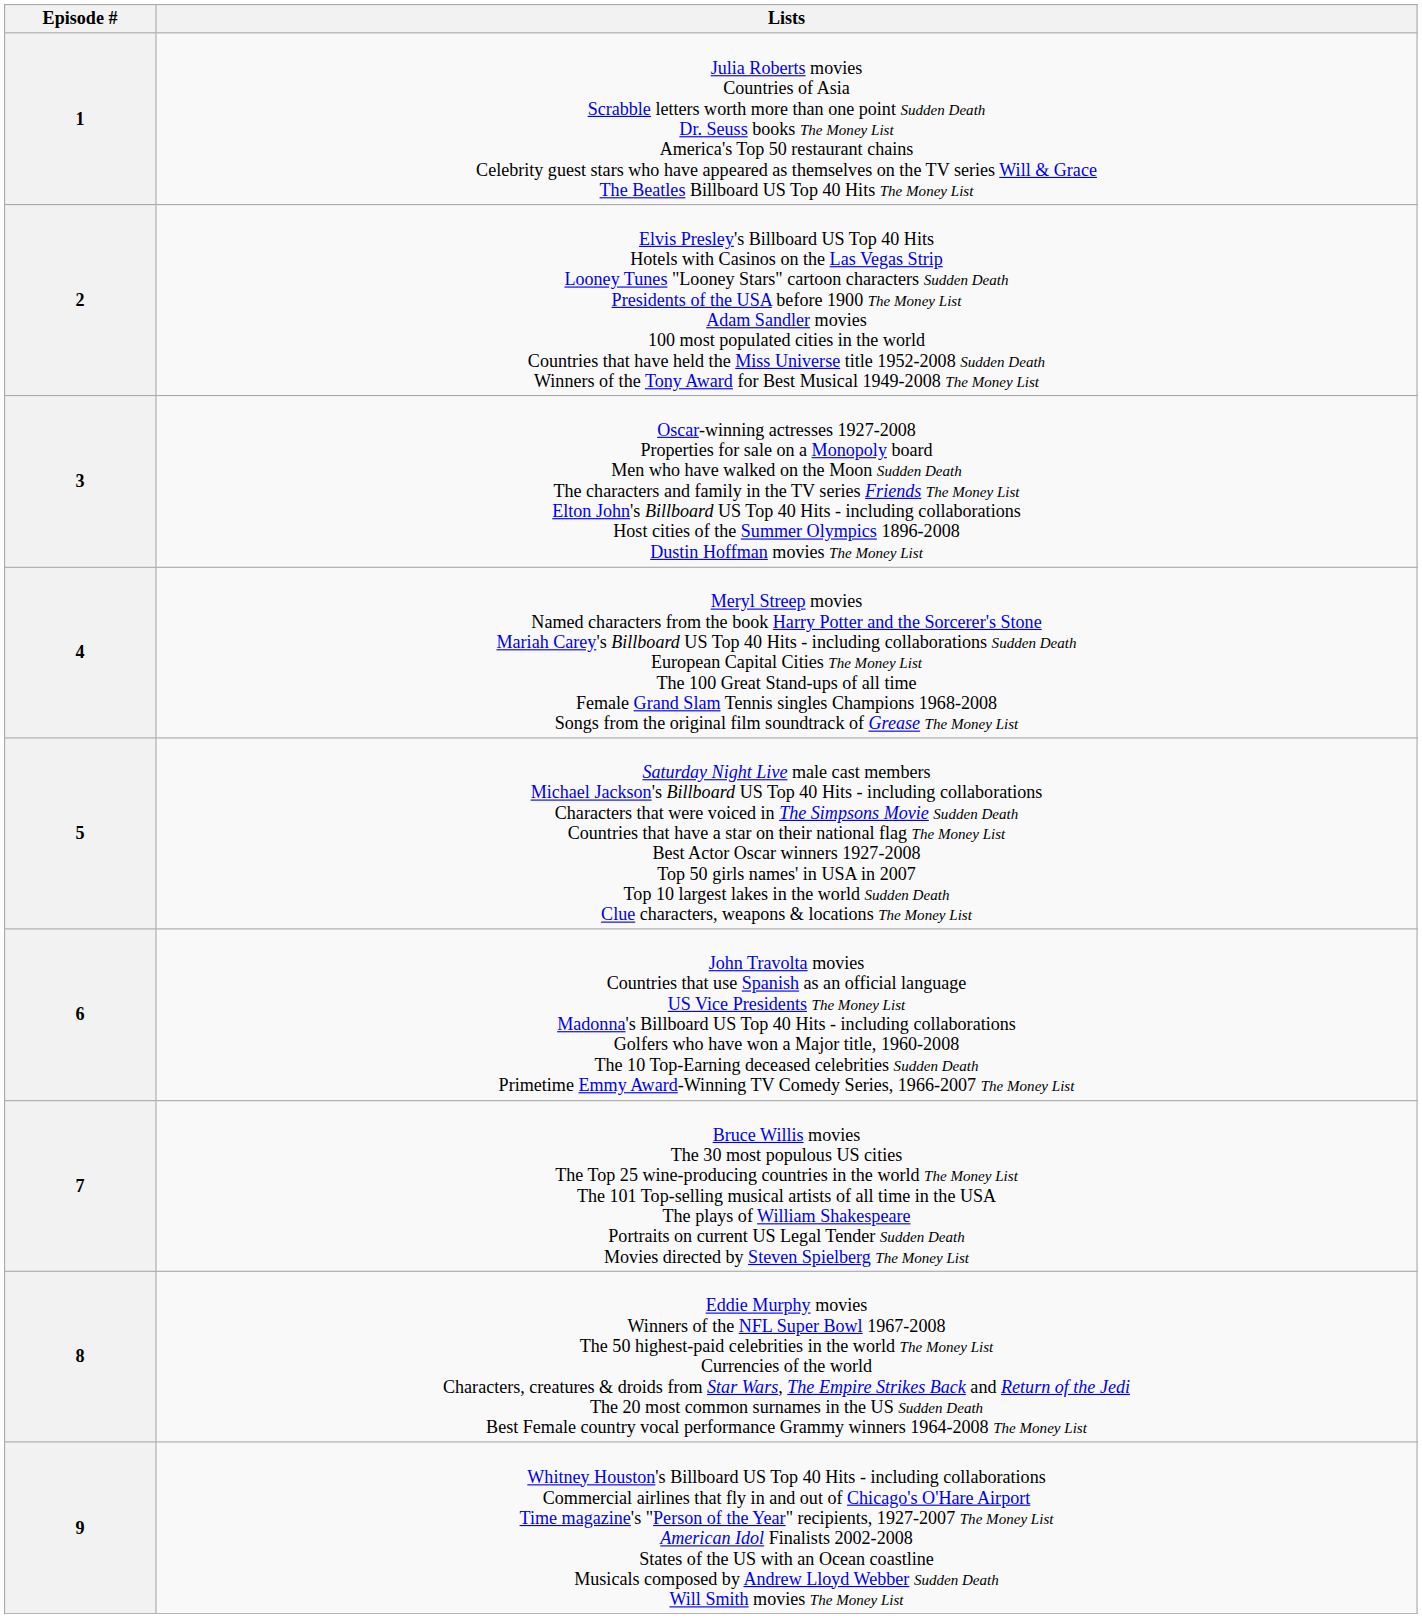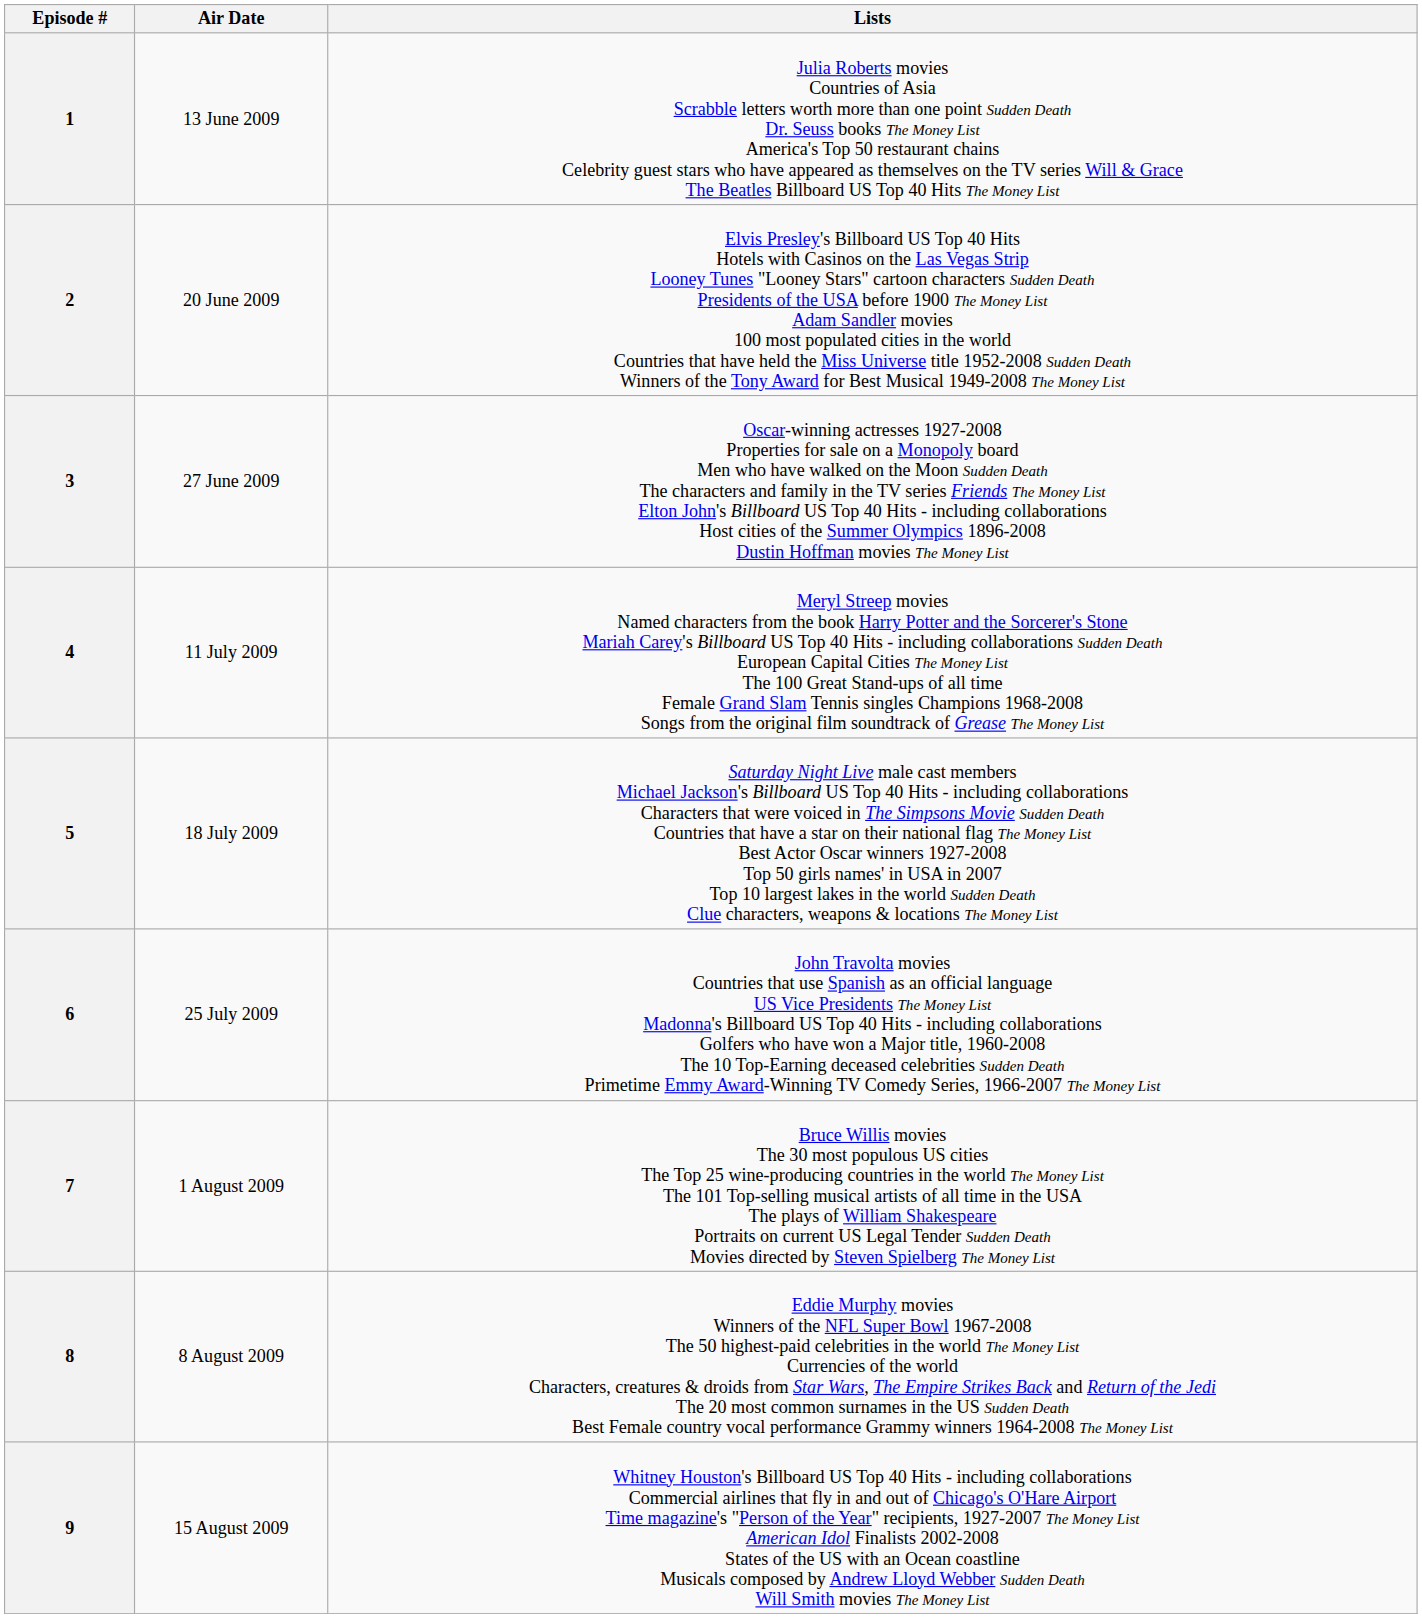 <table class="wikitable" style="text-align: center" width="99%">
 <tr>
 <th>Episode #</th>
+<th>Air Date</th>
 <th>Lists</th>
 </tr>
 <tr>
 <th>1</th>
+<td>13 June 2009</td>
 <td><br><a href='#'>Julia Roberts</a> movies<br>Countries of Asia<br><a href='#'>Scrabble</a> letters worth more than one point <small><em>Sudden Death</em></small><br><a href='#'>Dr. Seuss</a> books <small><em>The Money List</em></small><br>America's Top 50 restaurant chains<br>Celebrity guest stars who have appeared as themselves on the TV series <a href='#'>Will & Grace</a><br><a href='#'>The Beatles</a> Billboard US Top 40 Hits <small><em>The Money List</em></small></td>
 </tr>
 <tr>
 <th>2</th>
+<td>20 June 2009</td>
 <td><br><a href='#'>Elvis Presley</a>'s Billboard US Top 40 Hits<br>Hotels with Casinos on the <a href='#'>Las Vegas Strip</a><br><a href='#'>Looney Tunes</a> "Looney Stars" cartoon characters <small><em>Sudden Death</em></small><br><a href='#'>Presidents of the USA</a> before 1900 <small><em>The Money List</em></small><br><a href='#'>Adam Sandler</a> movies<br>100 most populated cities in the world<br>Countries that have held the <a href='#'>Miss Universe</a> title 1952-2008 <small><em>Sudden Death</em></small><br>Winners of the <a href='#'>Tony Award</a> for Best Musical 1949-2008 <small><em>The Money List</em></small></td>
 </tr>
 <tr>
 <th>3</th>
+<td>27 June 2009</td>
 <td><br><a href='#'>Oscar</a>-winning actresses 1927-2008<br>Properties for sale on a <a href='#'>Monopoly</a> board<br>Men who have walked on the Moon <small><em>Sudden Death</em></small><br>The characters and family in the TV series <em><a href='#'>Friends</a></em> <small><em>The Money List</em></small><br><a href='#'>Elton John</a>'s <em>Billboard</em> US Top 40 Hits - including collaborations<br>Host cities of the <a href='#'>Summer Olympics</a> 1896-2008<br><a href='#'>Dustin Hoffman</a> movies <small><em>The Money List</em></small></td>
 </tr>
 <tr>
 <th>4</th>
+<td>11 July 2009</td>
 <td><br><a href='#'>Meryl Streep</a> movies<br>Named characters from the book <a href='#'>Harry Potter and the Sorcerer's Stone</a><br><a href='#'>Mariah Carey</a>'s <em>Billboard</em> US Top 40 Hits - including collaborations <small><em>Sudden Death</em></small><br>European Capital Cities <small><em>The Money List</em></small><br>The 100 Great Stand-ups of all time<br>Female <a href='#'>Grand Slam</a> Tennis singles Champions 1968-2008<br>Songs from the original film soundtrack of <em><a href='#'>Grease</a></em> <small><em>The Money List</em></small></td>
 </tr>
 <tr>
 <th>5</th>
+<td>18 July 2009</td>
 <td><br><em><a href='#'>Saturday Night Live</a></em> male cast members<br><a href='#'>Michael Jackson</a>'s <em>Billboard</em> US Top 40 Hits - including collaborations<br>Characters that were voiced in <em><a href='#'>The Simpsons Movie</a></em> <small><em>Sudden Death</em></small><br>Countries that have a star on their national flag <small><em>The Money List</em></small><br>Best Actor Oscar winners 1927-2008<br>Top 50 girls names' in USA in 2007<br>Top 10 largest lakes in the world <small><em>Sudden Death</em></small><br><a href='#'>Clue</a> characters, weapons & locations <small><em>The Money List</em></small></td>
 </tr>
 <tr>
 <th>6</th>
+<td>25 July 2009</td>
 <td><br><a href='#'>John Travolta</a> movies<br>Countries that use <a href='#'>Spanish</a> as an official language<br><a href='#'>US Vice Presidents</a> <small><em>The Money List</em></small><br><a href='#'>Madonna</a>'s Billboard US Top 40 Hits - including collaborations<br>Golfers who have won a Major title, 1960-2008<br>The 10 Top-Earning deceased celebrities <small><em>Sudden Death</em></small><br>Primetime <a href='#'>Emmy Award</a>-Winning TV Comedy Series, 1966-2007 <small><em>The Money List</em></small></td>
 </tr>
 <tr>
 <th>7</th>
+<td>1 August 2009</td>
 <td><br><a href='#'>Bruce Willis</a> movies<br>The 30 most populous US cities<br>The Top 25 wine-producing countries in the world <small><em>The Money List</em></small><br>The 101 Top-selling musical artists of all time in the USA<br>The plays of <a href='#'>William Shakespeare</a><br>Portraits on current US Legal Tender <small><em>Sudden Death</em></small><br>Movies directed by <a href='#'>Steven Spielberg</a> <small><em>The Money List</em></small></td>
 </tr>
 <tr>
 <th>8</th>
+<td>8 August 2009</td>
 <td><br><a href='#'>Eddie Murphy</a> movies<br>Winners of the <a href='#'>NFL Super Bowl</a> 1967-2008<br>The 50 highest-paid celebrities in the world <small><em>The Money List</em></small><br>Currencies of the world<br>Characters, creatures & droids from <em><a href='#'>Star Wars</a></em>, <em><a href='#'>The Empire Strikes Back</a></em> and <em><a href='#'>Return of the Jedi</a></em><br>The 20 most common surnames in the US <small><em>Sudden Death</em></small><br>Best Female country vocal performance Grammy winners 1964-2008 <small><em>The Money List</em></small></td>
 </tr>
 <tr>
 <th>9</th>
+<td>15 August 2009</td>
 <td><br><a href='#'>Whitney Houston</a>'s Billboard US Top 40 Hits - including collaborations<br>Commercial airlines that fly in and out of <a href='#'>Chicago's O'Hare Airport</a><br><a href='#'>Time magazine</a>'s "<a href='#'>Person of the Year</a>" recipients, 1927-2007 <small><em>The Money List</em></small><br><em><a href='#'>American Idol</a></em> Finalists 2002-2008<br>States of the US with an Ocean coastline<br>Musicals composed by <a href='#'>Andrew Lloyd Webber</a> <small><em>Sudden Death</em></small><br><a href='#'>Will Smith</a> movies <small><em>The Money List</em></small></td>
 </tr>
 </table>
